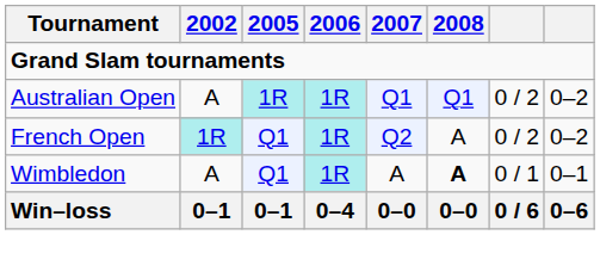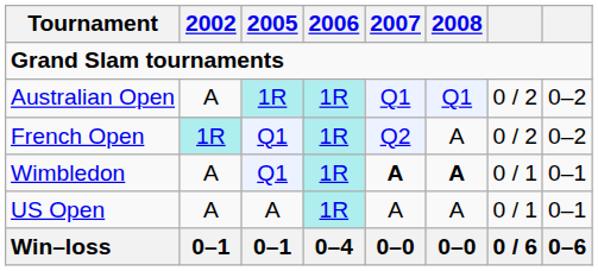 <table class=wikitable style=text-align:center;font-size:97%>
 <tr>
 <th>Tournament</th>
 <th><a href='#'>2002</a></th>
 <th><a href='#'>2005</a></th>
 <th><a href='#'>2006</a></th>
 <th><a href='#'>2007</a></th>
 <th><a href='#'>2008</a></th>
 <th></th>
 <th></th>
 </tr>
 <tr>
 <td colspan="8" style="text-align:left;"><strong>Grand Slam tournaments</strong></td>
 </tr>
 <tr>
 <td align=left><a href='#'>Australian Open</a></td>
 <td>A</td>
 <td bgcolor=afeeee><a href='#'>1R</a></td>
 <td bgcolor=afeeee><a href='#'>1R</a></td>
 <td bgcolor=ecf2ff><a href='#'>Q1</a></td>
 <td bgcolor=ecf2ff><a href='#'>Q1</a></td>
 <td>0 / 2</td>
 <td>0–2</td>
 </tr>
 <tr>
 <td align=left><a href='#'>French Open</a></td>
 <td bgcolor=afeeee><a href='#'>1R</a></td>
 <td bgcolor=ecf2ff><a href='#'>Q1</a></td>
 <td bgcolor=afeeee><a href='#'>1R</a></td>
 <td bgcolor=ecf2ff><a href='#'>Q2</a></td>
 <td>A</td>
 <td>0 / 2</td>
 <td>0–2</td>
 </tr>
 <tr>
 <td align=left><a href='#'>Wimbledon</a></td>
 <td>A</td>
 <td bgcolor=ecf2ff><a href='#'>Q1</a></td>
 <td bgcolor=afeeee><a href='#'>1R</a></td>
+<td><strong>A</strong></td>
+<td><strong>A</strong></td>
+<td>0 / 1</td>
+<td>0–1</td>
+</tr>
+<tr>
+<td align=left><a href='#'>US Open</a></td>
 <td>A</td>
-<td><strong>A</strong></td>
+<td>A</td>
+<td bgcolor=afeeee><a href='#'>1R</a></td>
+<td>A</td>
+<td>A</td>
 <td>0 / 1</td>
 <td>0–1</td>
 </tr>
 <tr>
 <th style=text-align:left>Win–loss</th>
 <th>0–1</th>
 <th>0–1</th>
 <th>0–4</th>
 <th>0–0</th>
 <th>0–0</th>
 <th>0 / 6</th>
 <th>0–6</th>
 </tr>
 </table>
